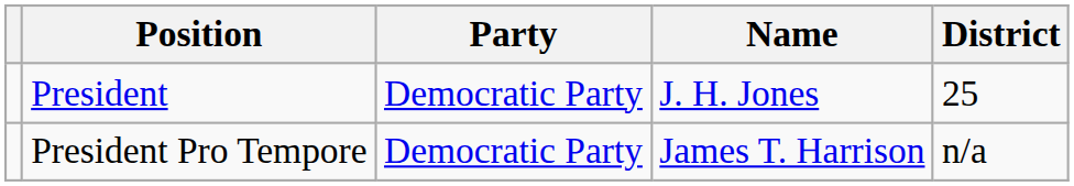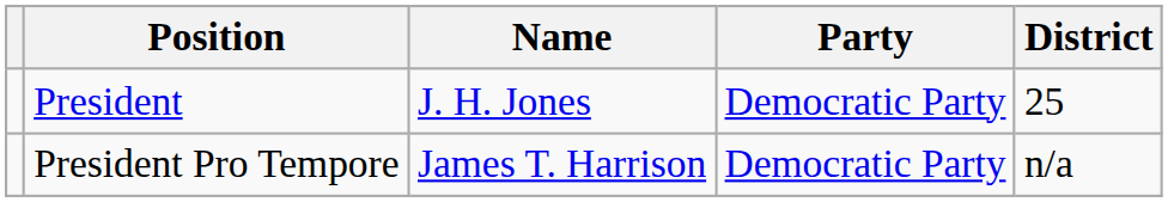 <table class="wikitable">
 <tr>
 <th></th>
 <th>Position</th>
+<th>Name</th>
 <th>Party</th>
-<th>Name</th>
 <th>District</th>
 </tr>
 <tr>
 <td></td>
 <td><a href='#'>President</a></td>
+<td><a href='#'>J. H. Jones</a></td>
 <td><a href='#'>Democratic Party</a></td>
-<td><a href='#'>J. H. Jones</a></td>
 <td>25</td>
 </tr>
 <tr>
 <td></td>
 <td>President Pro Tempore</td>
+<td><a href='#'>James T. Harrison</a></td>
 <td><a href='#'>Democratic Party</a></td>
-<td><a href='#'>James T. Harrison</a></td>
 <td>n/a</td>
 </tr>
 </table>
